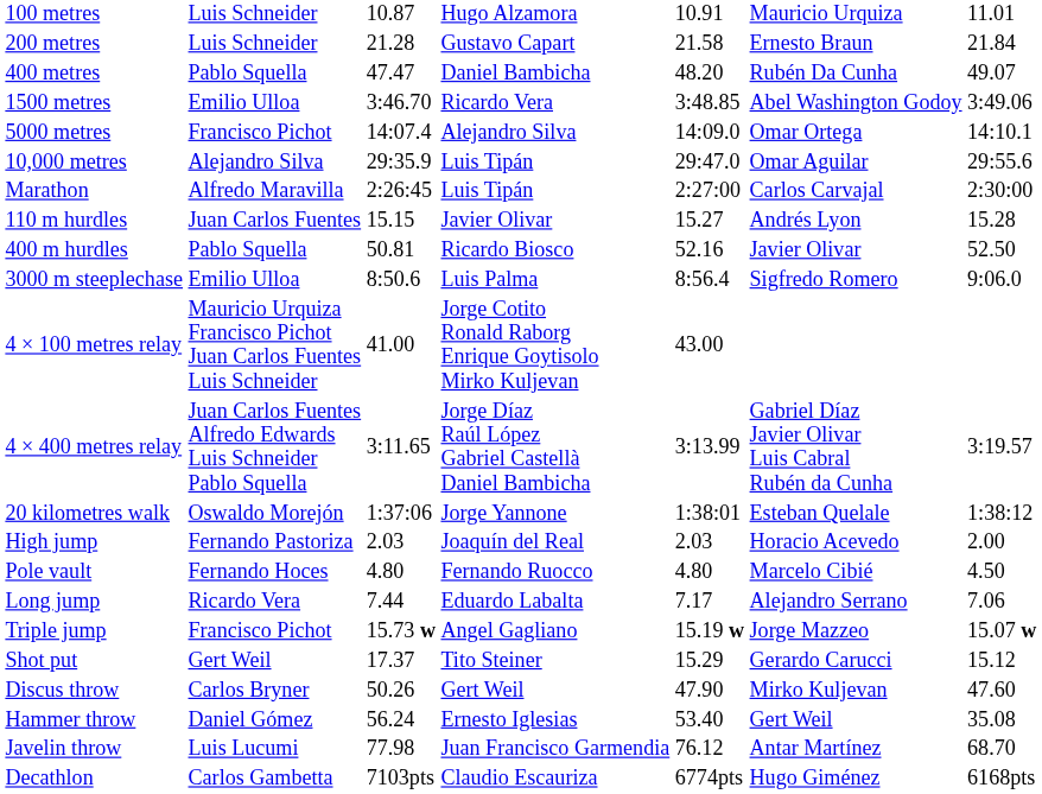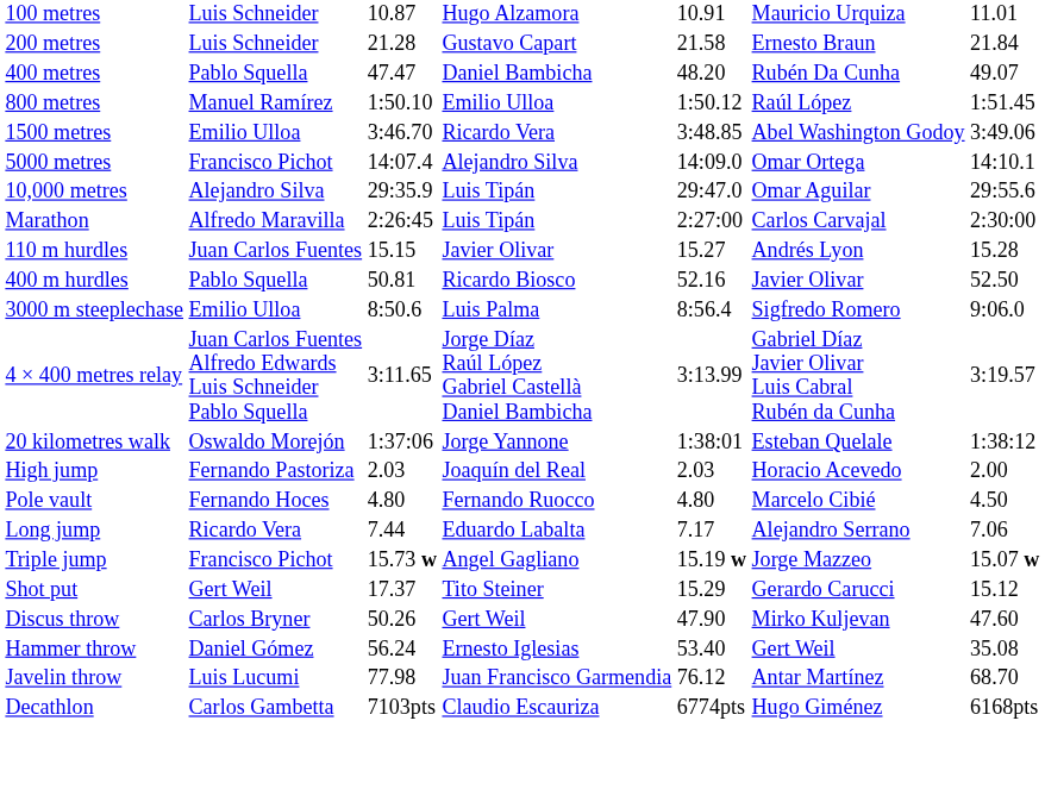 <table>
 <tr>
 <td><a href='#'>100 metres</a></td>
 <td><a href='#'>Luis Schneider</a><br> </td>
 <td>10.87</td>
 <td><a href='#'>Hugo Alzamora</a><br> </td>
 <td>10.91</td>
 <td><a href='#'>Mauricio Urquiza</a><br> </td>
 <td>11.01</td>
 </tr>
 <tr>
 <td><a href='#'>200 metres</a></td>
 <td><a href='#'>Luis Schneider</a><br> </td>
 <td>21.28</td>
 <td><a href='#'>Gustavo Capart</a><br> </td>
 <td>21.58</td>
 <td><a href='#'>Ernesto Braun</a><br> </td>
 <td>21.84</td>
 </tr>
 <tr>
 <td><a href='#'>400 metres</a></td>
 <td><a href='#'>Pablo Squella</a><br> </td>
 <td>47.47</td>
 <td><a href='#'>Daniel Bambicha</a><br> </td>
 <td>48.20</td>
 <td><a href='#'>Rubén Da Cunha</a><br> </td>
 <td>49.07</td>
+</tr>
+<tr>
+<td><a href='#'>800 metres</a></td>
+<td><a href='#'>Manuel Ramírez</a><br> </td>
+<td>1:50.10</td>
+<td><a href='#'>Emilio Ulloa</a><br> </td>
+<td>1:50.12</td>
+<td><a href='#'>Raúl López</a><br> </td>
+<td>1:51.45</td>
 </tr>
 <tr>
 <td><a href='#'>1500 metres</a></td>
 <td><a href='#'>Emilio Ulloa</a><br> </td>
 <td>3:46.70</td>
 <td><a href='#'>Ricardo Vera</a><br> </td>
 <td>3:48.85</td>
 <td><a href='#'>Abel Washington Godoy</a><br> </td>
 <td>3:49.06</td>
 </tr>
 <tr>
 <td><a href='#'>5000 metres</a></td>
 <td><a href='#'>Francisco Pichot</a><br> </td>
 <td>14:07.4</td>
 <td><a href='#'>Alejandro Silva</a><br> </td>
 <td>14:09.0</td>
 <td><a href='#'>Omar Ortega</a><br> </td>
 <td>14:10.1</td>
 </tr>
 <tr>
 <td><a href='#'>10,000 metres</a></td>
 <td><a href='#'>Alejandro Silva</a><br> </td>
 <td>29:35.9</td>
 <td><a href='#'>Luis Tipán</a><br> </td>
 <td>29:47.0</td>
 <td><a href='#'>Omar Aguilar</a><br> </td>
 <td>29:55.6</td>
 </tr>
 <tr>
 <td><a href='#'>Marathon</a></td>
 <td><a href='#'>Alfredo Maravilla</a><br> </td>
 <td>2:26:45</td>
 <td><a href='#'>Luis Tipán</a><br> </td>
 <td>2:27:00</td>
 <td><a href='#'>Carlos Carvajal</a><br> </td>
 <td>2:30:00</td>
 </tr>
 <tr>
 <td><a href='#'>110 m hurdles</a></td>
 <td><a href='#'>Juan Carlos Fuentes</a><br> </td>
 <td>15.15</td>
 <td><a href='#'>Javier Olivar</a><br> </td>
 <td>15.27</td>
 <td><a href='#'>Andrés Lyon</a><br> </td>
 <td>15.28</td>
 </tr>
 <tr>
 <td><a href='#'>400 m hurdles</a></td>
 <td><a href='#'>Pablo Squella</a><br> </td>
 <td>50.81</td>
 <td><a href='#'>Ricardo Biosco</a><br> </td>
 <td>52.16</td>
 <td><a href='#'>Javier Olivar</a><br> </td>
 <td>52.50</td>
 </tr>
 <tr>
 <td><a href='#'>3000 m steeplechase</a></td>
 <td><a href='#'>Emilio Ulloa</a><br> </td>
 <td>8:50.6</td>
 <td><a href='#'>Luis Palma</a><br> </td>
 <td>8:56.4</td>
 <td><a href='#'>Sigfredo Romero</a><br> </td>
 <td>9:06.0</td>
-</tr>
-<tr>
-<td><a href='#'>4 × 100 metres relay</a></td>
-<td><a href='#'>Mauricio Urquiza</a><br> <a href='#'>Francisco Pichot</a><br> <a href='#'>Juan Carlos Fuentes</a><br> <a href='#'>Luis Schneider</a><br></td>
-<td>41.00</td>
-<td><a href='#'>Jorge Cotito</a><br> <a href='#'>Ronald Raborg</a><br> <a href='#'>Enrique Goytisolo</a><br> <a href='#'>Mirko Kuljevan</a><br></td>
-<td>43.00</td>
-<td></td>
-<td></td>
 </tr>
 <tr>
 <td><a href='#'>4 × 400 metres relay</a></td>
 <td><a href='#'>Juan Carlos Fuentes</a><br> <a href='#'>Alfredo Edwards</a><br> <a href='#'>Luis Schneider</a><br> <a href='#'>Pablo Squella</a><br></td>
 <td>3:11.65</td>
 <td><a href='#'>Jorge Díaz</a><br> <a href='#'>Raúl López</a><br> <a href='#'>Gabriel Castellà</a><br> <a href='#'>Daniel Bambicha</a><br></td>
 <td>3:13.99</td>
 <td><a href='#'>Gabriel Díaz</a><br> <a href='#'>Javier Olivar</a><br> <a href='#'>Luis Cabral</a><br> <a href='#'>Rubén da Cunha</a><br></td>
 <td>3:19.57</td>
 </tr>
 <tr>
 <td><a href='#'>20 kilometres walk</a></td>
 <td><a href='#'>Oswaldo Morejón</a><br> </td>
 <td>1:37:06</td>
 <td><a href='#'>Jorge Yannone</a><br> </td>
 <td>1:38:01</td>
 <td><a href='#'>Esteban Quelale</a><br> </td>
 <td>1:38:12</td>
 </tr>
 <tr>
 <td><a href='#'>High jump</a></td>
 <td><a href='#'>Fernando Pastoriza</a><br> </td>
 <td>2.03</td>
 <td><a href='#'>Joaquín del Real</a><br> </td>
 <td>2.03</td>
 <td><a href='#'>Horacio Acevedo</a><br> </td>
 <td>2.00</td>
 </tr>
 <tr>
 <td><a href='#'>Pole vault</a></td>
 <td><a href='#'>Fernando Hoces</a><br> </td>
 <td>4.80</td>
 <td><a href='#'>Fernando Ruocco</a><br> </td>
 <td>4.80</td>
 <td><a href='#'>Marcelo Cibié</a><br> </td>
 <td>4.50</td>
 </tr>
 <tr>
 <td><a href='#'>Long jump</a></td>
 <td><a href='#'>Ricardo Vera</a><br> </td>
 <td>7.44</td>
 <td><a href='#'>Eduardo Labalta</a><br> </td>
 <td>7.17</td>
 <td><a href='#'>Alejandro Serrano</a><br> </td>
 <td>7.06</td>
 </tr>
 <tr>
 <td><a href='#'>Triple jump</a></td>
 <td><a href='#'>Francisco Pichot</a><br> </td>
 <td>15.73 <strong>w</strong></td>
 <td><a href='#'>Angel Gagliano</a><br> </td>
 <td>15.19 <strong>w</strong></td>
 <td><a href='#'>Jorge Mazzeo</a><br> </td>
 <td>15.07 <strong>w</strong></td>
 </tr>
 <tr>
 <td><a href='#'>Shot put</a></td>
 <td><a href='#'>Gert Weil</a><br> </td>
 <td>17.37</td>
 <td><a href='#'>Tito Steiner</a><br> </td>
 <td>15.29</td>
 <td><a href='#'>Gerardo Carucci</a><br> </td>
 <td>15.12</td>
 </tr>
 <tr>
 <td><a href='#'>Discus throw</a></td>
 <td><a href='#'>Carlos Bryner</a><br> </td>
 <td>50.26</td>
 <td><a href='#'>Gert Weil</a><br> </td>
 <td>47.90</td>
 <td><a href='#'>Mirko Kuljevan</a><br> </td>
 <td>47.60</td>
 </tr>
 <tr>
 <td><a href='#'>Hammer throw</a></td>
 <td><a href='#'>Daniel Gómez</a><br> </td>
 <td>56.24</td>
 <td><a href='#'>Ernesto Iglesias</a><br> </td>
 <td>53.40</td>
 <td><a href='#'>Gert Weil</a><br> </td>
 <td>35.08</td>
 </tr>
 <tr>
 <td><a href='#'>Javelin throw</a></td>
 <td><a href='#'>Luis Lucumi</a><br> </td>
 <td>77.98</td>
 <td><a href='#'>Juan Francisco Garmendia</a><br> </td>
 <td>76.12</td>
 <td><a href='#'>Antar Martínez</a><br> </td>
 <td>68.70</td>
 </tr>
 <tr>
 <td><a href='#'>Decathlon</a></td>
 <td><a href='#'>Carlos Gambetta</a><br> </td>
 <td>7103pts</td>
 <td><a href='#'>Claudio Escauriza</a><br> </td>
 <td>6774pts</td>
 <td><a href='#'>Hugo Giménez</a><br> </td>
 <td>6168pts</td>
 </tr>
 </table>
